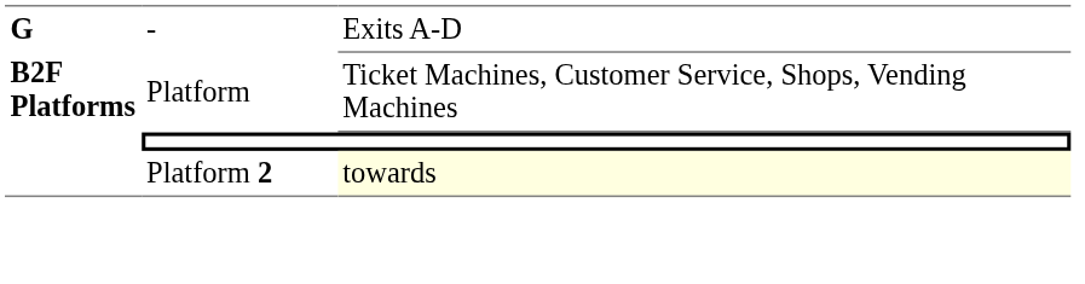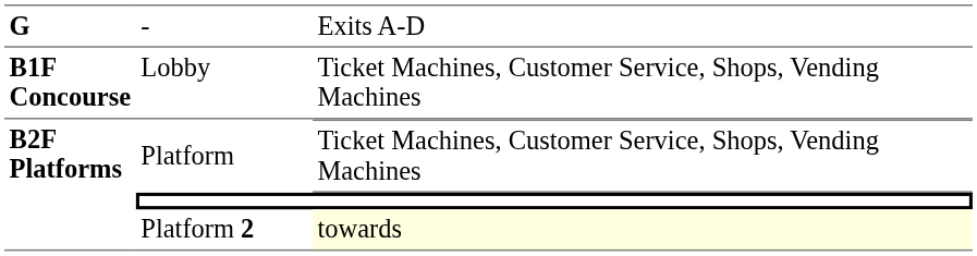 <table table border=0 cellspacing=0 cellpadding=3>
 <tr>
 <td style="border-top:solid 1px gray;" width=50 valign=top><strong>G</strong></td>
 <td style="border-top:solid 1px gray;" width=100 valign=top>-</td>
 <td style="border-top:solid 1px gray;" width=390 valign=top>Exits A-D</td>
+</tr>
+<tr>
+<td style="border-bottom:solid 1px gray; border-top:solid 1px gray;" valign=top width=50><strong>B1F<br>Concourse</strong></td>
+<td style="border-bottom:solid 1px gray; border-top:solid 1px gray;" valign=top width=100>Lobby</td>
+<td style="border-bottom:solid 1px gray; border-top:solid 1px gray;" valign=top width=390>Ticket Machines, Customer Service, Shops, Vending Machines</td>
 </tr>
 <tr>
 <td style="border-bottom:solid 1px gray;" rowspan="3" valign=top><strong>B2F<br>Platforms</strong></td>
 <td>Platform</td>
 <td style="border-bottom:solid 1px gray; border-top:solid 1px gray;" valign=top width=390>Ticket Machines, Customer Service, Shops, Vending Machines</td>
 </tr>
 <tr>
 <td style="border-right:solid 2px black;border-left:solid 2px black;border-top:solid 2px black;border-bottom:solid 2px black;text-align:center;" colspan=2></td>
 </tr>
 <tr>
 <td style="border-bottom:solid 1px gray;">Platform <strong>2</strong></td>
 <td style="background: lightyellow; border-bottom:solid 1px gray;">  towards   </td>
 </tr>
 </table>
